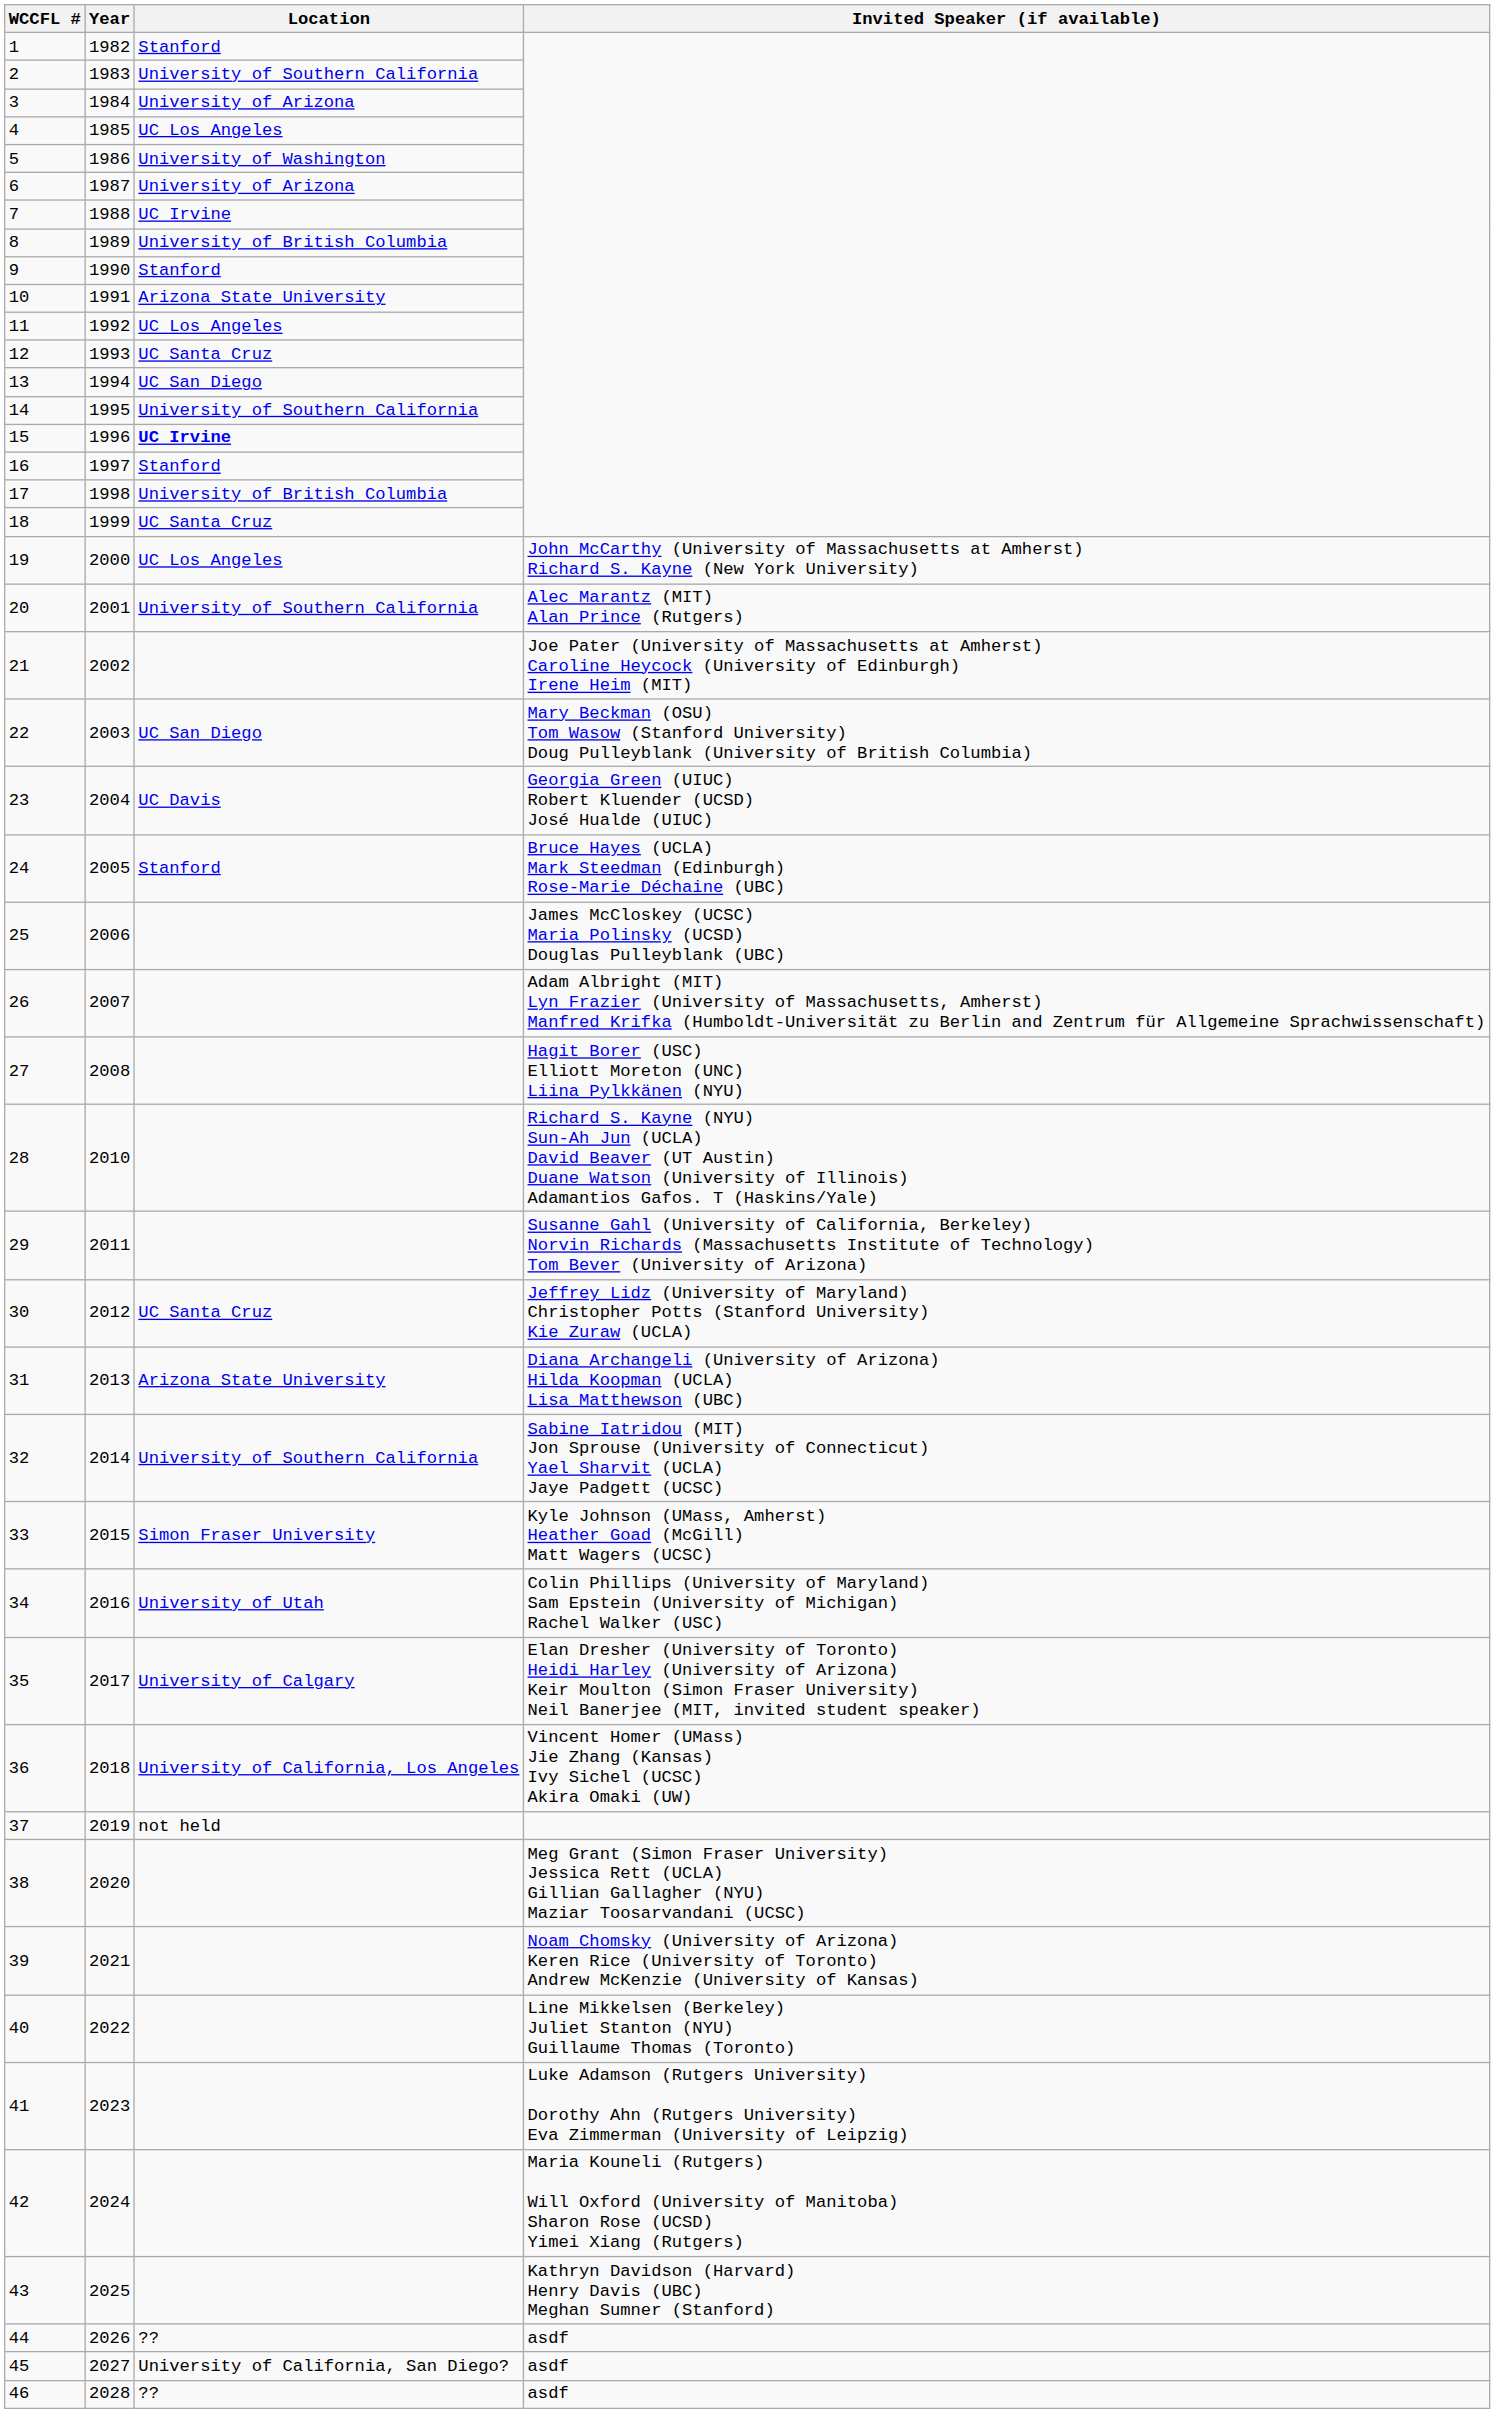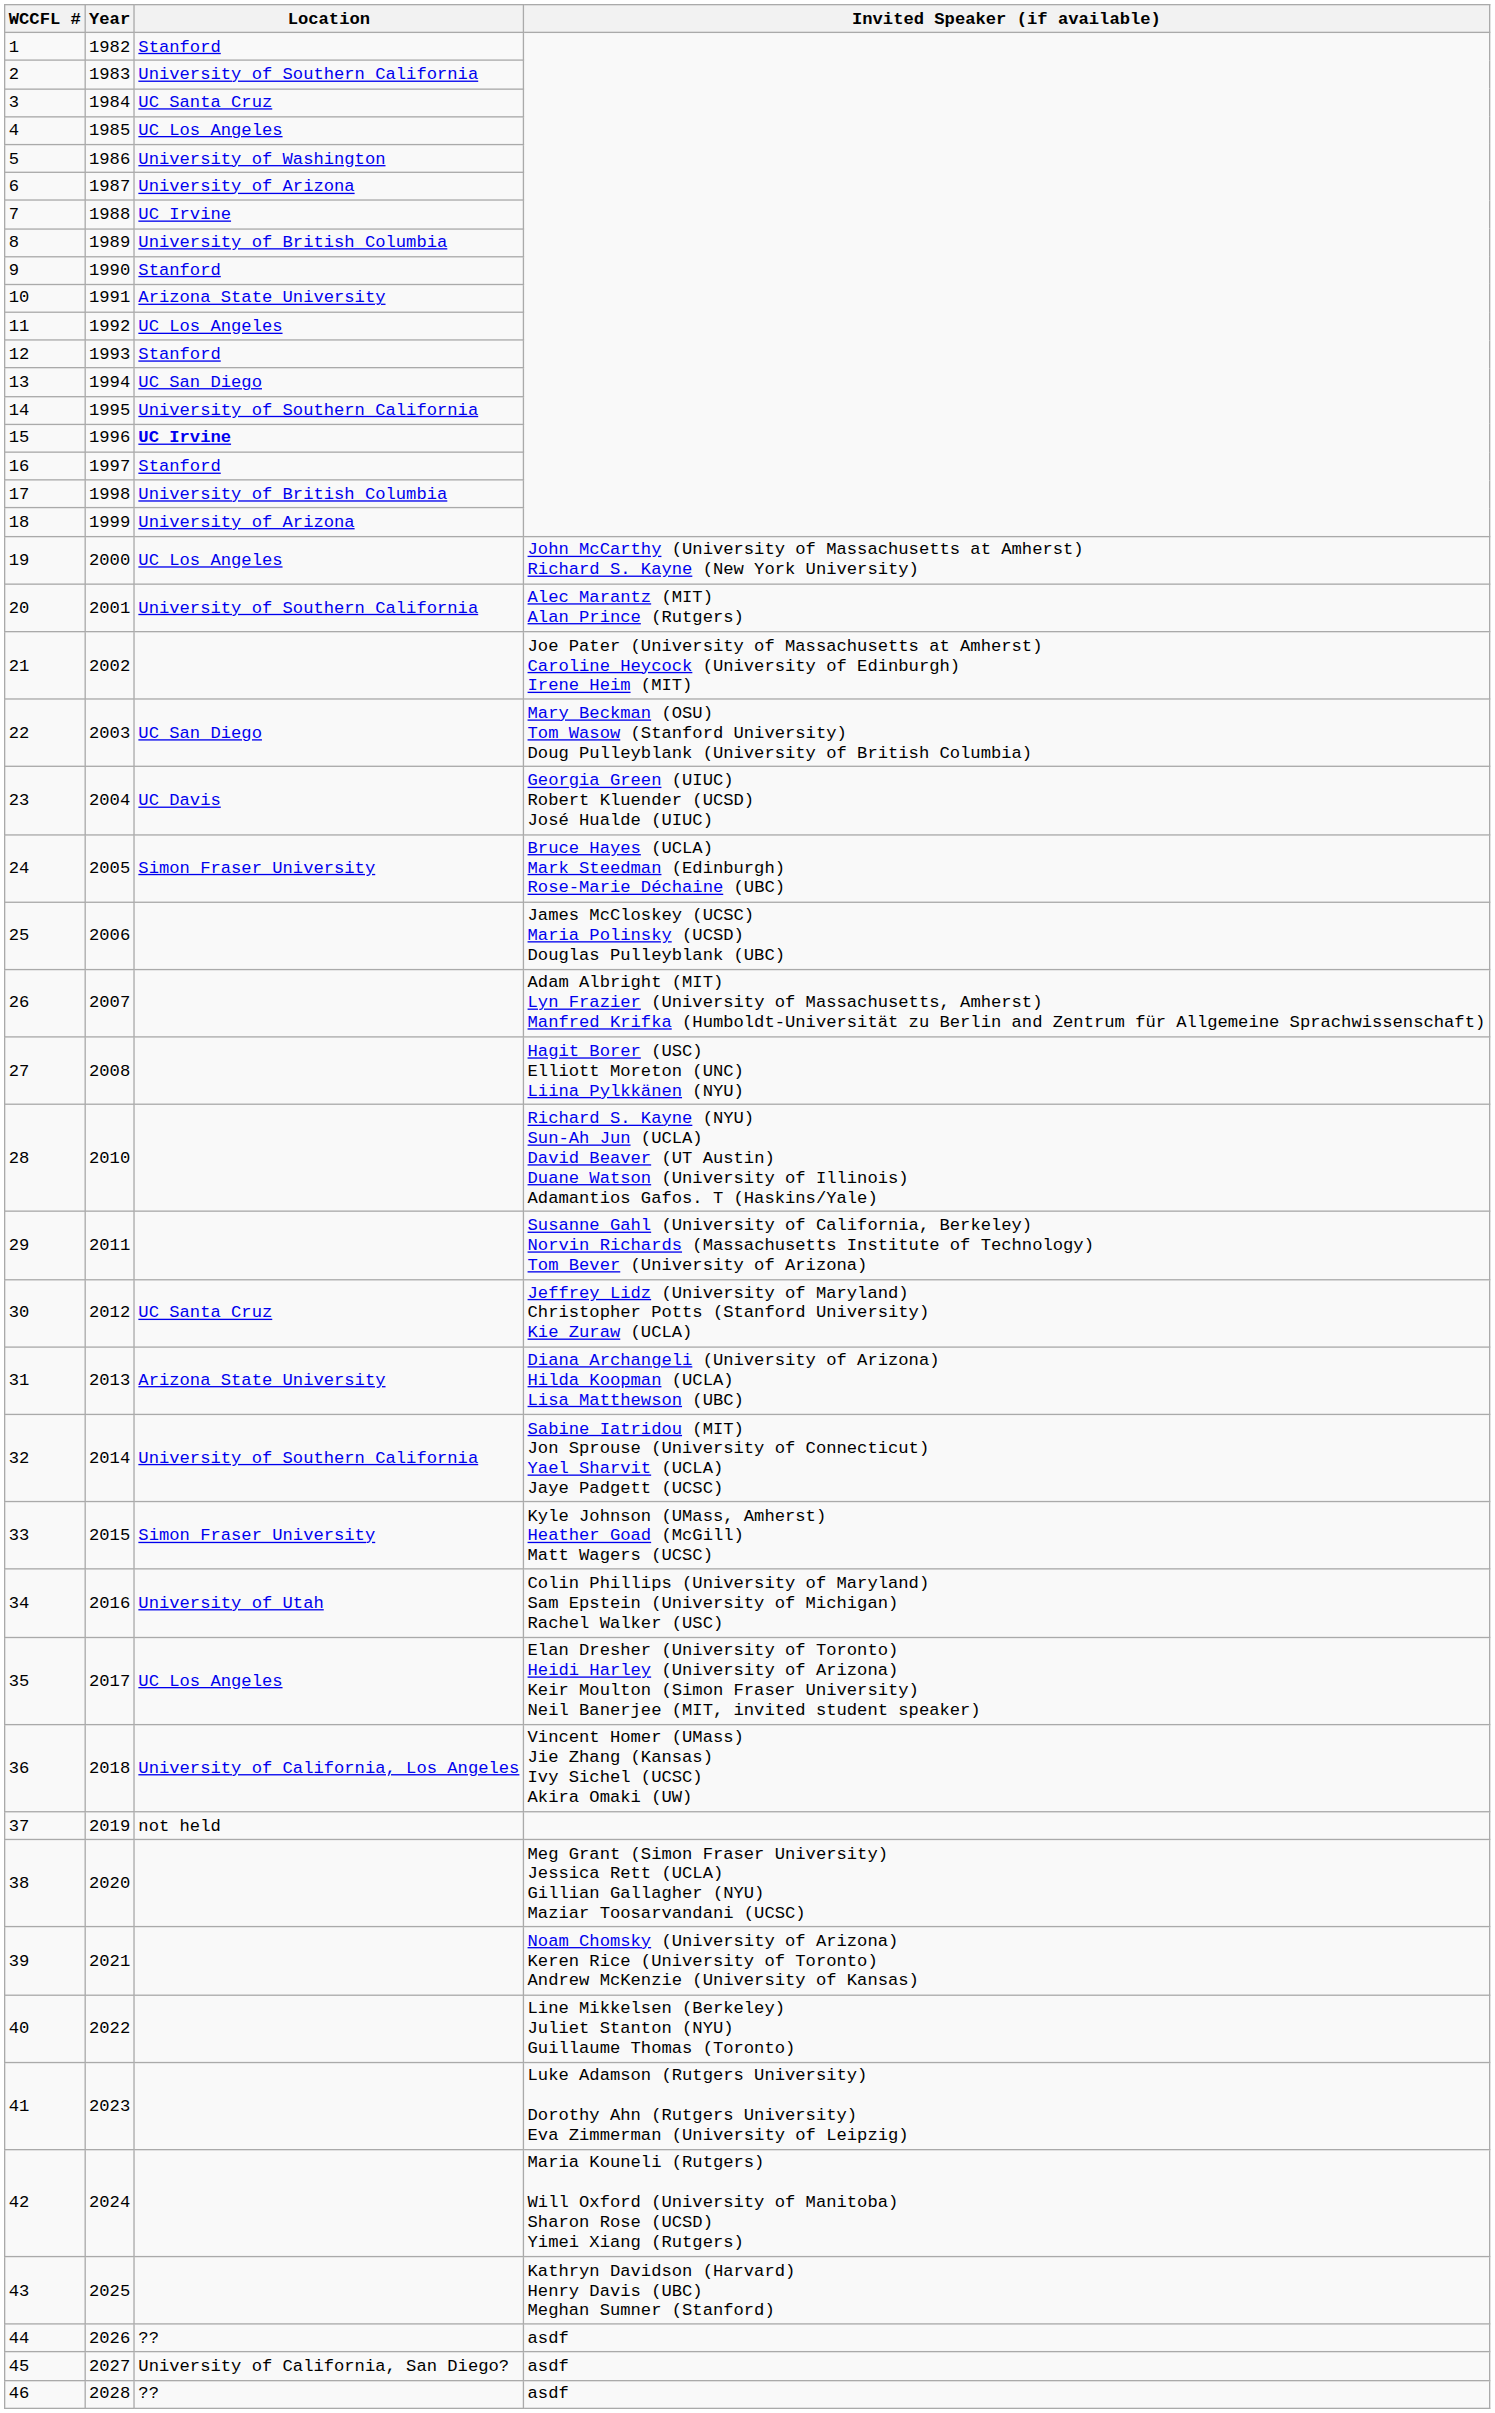 <table class="wikitable">
 <tr>
 <th>WCCFL #</th>
 <th>Year</th>
 <th>Location</th>
 <th>Invited Speaker (if available)</th>
 </tr>
 <tr>
 <td>1</td>
 <td>1982</td>
 <td><a href='#'>Stanford</a></td>
 </tr>
 <tr>
 <td>2</td>
 <td>1983</td>
 <td><a href='#'>University of Southern California</a></td>
 </tr>
 <tr>
 <td>3</td>
 <td>1984</td>
-<td><a href='#'>University of Arizona</a></td>
+<td><a href='#'>UC Santa Cruz</a></td>
 </tr>
 <tr>
 <td>4</td>
 <td>1985</td>
 <td><a href='#'>UC Los Angeles</a></td>
 </tr>
 <tr>
 <td>5</td>
 <td>1986</td>
 <td><a href='#'>University of Washington</a></td>
 </tr>
 <tr>
 <td>6</td>
 <td>1987</td>
 <td><a href='#'>University of Arizona</a></td>
 </tr>
 <tr>
 <td>7</td>
 <td>1988</td>
 <td><a href='#'>UC Irvine</a></td>
 </tr>
 <tr>
 <td>8</td>
 <td>1989</td>
 <td><a href='#'>University of British Columbia</a></td>
 </tr>
 <tr>
 <td>9</td>
 <td>1990</td>
 <td><a href='#'>Stanford</a></td>
 </tr>
 <tr>
 <td>10</td>
 <td>1991</td>
 <td><a href='#'>Arizona State University</a></td>
 </tr>
 <tr>
 <td>11</td>
 <td>1992</td>
 <td><a href='#'>UC Los Angeles</a></td>
 </tr>
 <tr>
 <td>12</td>
 <td>1993</td>
-<td><a href='#'>UC Santa Cruz</a></td>
+<td><a href='#'>Stanford</a></td>
 </tr>
 <tr>
 <td>13</td>
 <td>1994</td>
 <td><a href='#'>UC San Diego</a></td>
 </tr>
 <tr>
 <td>14</td>
 <td>1995</td>
 <td><a href='#'>University of Southern California</a></td>
 </tr>
 <tr>
 <td>15</td>
 <td>1996</td>
 <td><strong><a href='#'>UC Irvine</a></strong></td>
 </tr>
 <tr>
 <td>16</td>
 <td>1997</td>
 <td><a href='#'>Stanford</a></td>
 </tr>
 <tr>
 <td>17</td>
 <td>1998</td>
 <td><a href='#'>University of British Columbia</a></td>
 </tr>
 <tr>
 <td>18</td>
 <td>1999</td>
-<td><a href='#'>UC Santa Cruz</a></td>
+<td><a href='#'>University of Arizona</a></td>
 </tr>
 <tr>
 <td>19</td>
 <td>2000</td>
 <td><a href='#'>UC Los Angeles</a></td>
 <td><a href='#'>John McCarthy</a> (University of Massachusetts at Amherst) <br><a href='#'>Richard S. Kayne</a> (New York University)</td>
 </tr>
 <tr>
 <td>20</td>
 <td>2001</td>
 <td><a href='#'>University of Southern California</a></td>
 <td><a href='#'>Alec Marantz</a> (MIT) <br><a href='#'>Alan Prince</a> (Rutgers)</td>
 </tr>
 <tr>
 <td>21</td>
 <td>2002</td>
 <td></td>
 <td>Joe Pater (University of Massachusetts at Amherst) <br><a href='#'>Caroline Heycock</a> (University of Edinburgh) <br><a href='#'>Irene Heim</a>  (MIT)</td>
 </tr>
 <tr>
 <td>22</td>
 <td>2003</td>
 <td><a href='#'>UC San Diego</a></td>
 <td><a href='#'>Mary Beckman</a> (OSU) <br><a href='#'>Tom Wasow</a> (Stanford University) <br>Doug Pulleyblank (University of British Columbia)</td>
 </tr>
 <tr>
 <td>23</td>
 <td>2004</td>
 <td><a href='#'>UC Davis</a></td>
 <td><a href='#'>Georgia Green</a> (UIUC) <br>Robert Kluender (UCSD) <br>José Hualde (UIUC)</td>
 </tr>
 <tr>
 <td>24</td>
 <td>2005</td>
-<td><a href='#'>Stanford</a></td>
+<td><a href='#'>Simon Fraser University</a></td>
 <td><a href='#'>Bruce Hayes</a> (UCLA) <br><a href='#'>Mark Steedman</a> (Edinburgh) <br><a href='#'>Rose-Marie Déchaine</a> (UBC)</td>
 </tr>
 <tr>
 <td>25</td>
 <td>2006</td>
 <td></td>
 <td>James McCloskey (UCSC) <br><a href='#'>Maria Polinsky</a> (UCSD)<br>Douglas Pulleyblank (UBC)</td>
 </tr>
 <tr>
 <td>26</td>
 <td>2007</td>
 <td></td>
 <td>Adam Albright (MIT) <br><a href='#'>Lyn Frazier</a> (University of Massachusetts, Amherst) <br><a href='#'>Manfred Krifka</a> (Humboldt-Universität zu Berlin and Zentrum für Allgemeine Sprachwissenschaft)</td>
 </tr>
 <tr>
 <td>27</td>
 <td>2008</td>
 <td></td>
 <td><a href='#'>Hagit Borer</a> (USC) <br>Elliott Moreton (UNC) <br><a href='#'>Liina Pylkkänen</a> (NYU)</td>
 </tr>
 <tr>
 <td>28</td>
 <td>2010</td>
 <td></td>
 <td><a href='#'>Richard S. Kayne</a> (NYU) <br><a href='#'>Sun-Ah Jun</a> (UCLA) <br><a href='#'>David Beaver</a> (UT Austin)<br><a href='#'>Duane Watson</a> (University of Illinois) <br>Adamantios Gafos. T (Haskins/Yale)</td>
 </tr>
 <tr>
 <td>29</td>
 <td>2011</td>
 <td></td>
 <td><a href='#'>Susanne Gahl</a> (University of California, Berkeley) <br><a href='#'>Norvin Richards</a> (Massachusetts Institute of Technology)<br><a href='#'>Tom Bever</a> (University of Arizona)</td>
 </tr>
 <tr>
 <td>30</td>
 <td>2012</td>
 <td><a href='#'>UC Santa Cruz</a></td>
 <td><a href='#'>Jeffrey Lidz</a> (University of Maryland) <br>Christopher Potts (Stanford University) <br><a href='#'>Kie Zuraw</a> (UCLA)</td>
 </tr>
 <tr>
 <td>31</td>
 <td>2013</td>
 <td><a href='#'>Arizona State University</a></td>
 <td><a href='#'>Diana Archangeli</a> (University of Arizona)<br><a href='#'>Hilda Koopman</a> (UCLA) <br><a href='#'>Lisa Matthewson</a> (UBC)</td>
 </tr>
 <tr>
 <td>32</td>
 <td>2014</td>
 <td><a href='#'>University of Southern California</a></td>
 <td><a href='#'>Sabine Iatridou</a> (MIT) <br>Jon Sprouse (University of Connecticut)<br><a href='#'>Yael Sharvit</a> (UCLA) <br>Jaye Padgett (UCSC)</td>
 </tr>
 <tr>
 <td>33</td>
 <td>2015</td>
 <td><a href='#'>Simon Fraser University</a></td>
 <td>Kyle Johnson (UMass, Amherst) <br><a href='#'>Heather Goad</a> (McGill) <br>Matt Wagers (UCSC)</td>
 </tr>
 <tr>
 <td>34</td>
 <td>2016</td>
 <td><a href='#'>University of Utah</a></td>
 <td>Colin Phillips (University of Maryland) <br> Sam Epstein (University of Michigan) <br> Rachel Walker (USC)</td>
 </tr>
 <tr>
 <td>35</td>
 <td>2017</td>
-<td><a href='#'>University of Calgary</a></td>
+<td><a href='#'>UC Los Angeles</a></td>
 <td>Elan Dresher (University of Toronto) <br><a href='#'>Heidi Harley</a> (University of Arizona) <br>Keir Moulton (Simon Fraser University)<br>Neil Banerjee (MIT, invited student speaker)</td>
 </tr>
 <tr>
 <td>36</td>
 <td>2018</td>
 <td><a href='#'>University of California, Los Angeles</a></td>
 <td>Vincent Homer (UMass) <br> Jie Zhang (Kansas)<br>Ivy Sichel (UCSC)<br>Akira Omaki (UW)</td>
 </tr>
 <tr>
 <td>37</td>
 <td>2019</td>
 <td>not held</td>
 <td></td>
 </tr>
 <tr>
 <td>38</td>
 <td>2020</td>
 <td></td>
 <td>Meg Grant (Simon Fraser University) <br>Jessica Rett (UCLA) <br> Gillian Gallagher (NYU) <br>Maziar Toosarvandani (UCSC)</td>
 </tr>
 <tr>
 <td>39</td>
 <td>2021</td>
 <td></td>
 <td><a href='#'>Noam Chomsky</a> (University of Arizona) <br>Keren Rice (University of Toronto) <br> Andrew McKenzie (University of Kansas)</td>
 </tr>
 <tr>
 <td>40</td>
 <td>2022</td>
 <td></td>
 <td>Line Mikkelsen (Berkeley)<br>Juliet Stanton (NYU)<br>Guillaume Thomas (Toronto)</td>
 </tr>
 <tr>
 <td>41</td>
 <td>2023</td>
 <td></td>
 <td>Luke Adamson (Rutgers University) <br><br>Dorothy Ahn (Rutgers University)<br>Eva Zimmerman (University of Leipzig)</td>
 </tr>
 <tr>
 <td>42</td>
 <td>2024</td>
 <td></td>
 <td>Maria Kouneli (Rutgers) <br><br>Will Oxford (University of Manitoba)<br>Sharon Rose (UCSD) <br>Yimei Xiang (Rutgers)</td>
 </tr>
 <tr>
 <td>43</td>
 <td>2025</td>
 <td></td>
 <td>Kathryn Davidson (Harvard) <br>Henry Davis (UBC) <br>Meghan Sumner (Stanford)</td>
 </tr>
 <tr>
 <td>44</td>
 <td>2026</td>
 <td>??</td>
 <td>asdf</td>
 </tr>
 <tr>
 <td>45</td>
 <td>2027</td>
 <td>University of California, San Diego?</td>
 <td>asdf</td>
 </tr>
 <tr>
 <td>46</td>
 <td>2028</td>
 <td>??</td>
 <td>asdf</td>
 </tr>
 </table>
